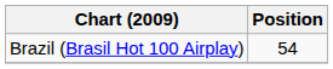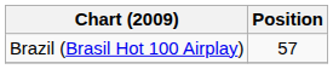 <table class="wikitable sortable">
 <tr>
 <th>Chart (2009)</th>
 <th>Position</th>
 </tr>
 <tr>
 <td>Brazil (<a href='#'>Brasil Hot 100 Airplay</a>)</td>
-<td align="center">54</td>
+<td align="center">57</td>
 </tr>
 <tr>
 </tr>
 </table>
